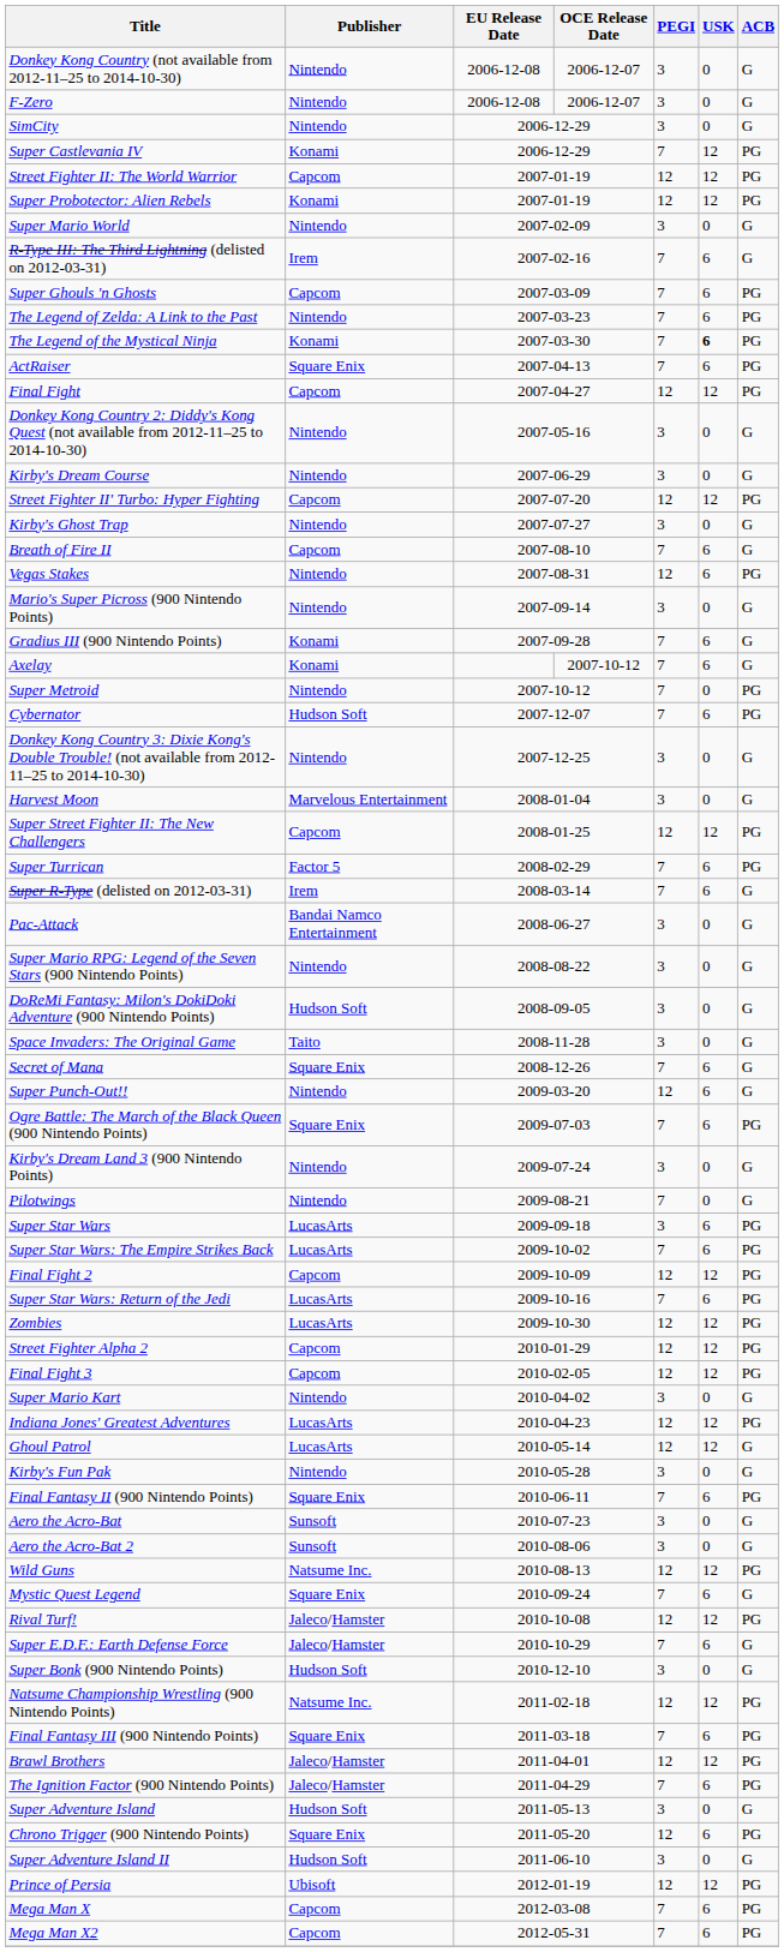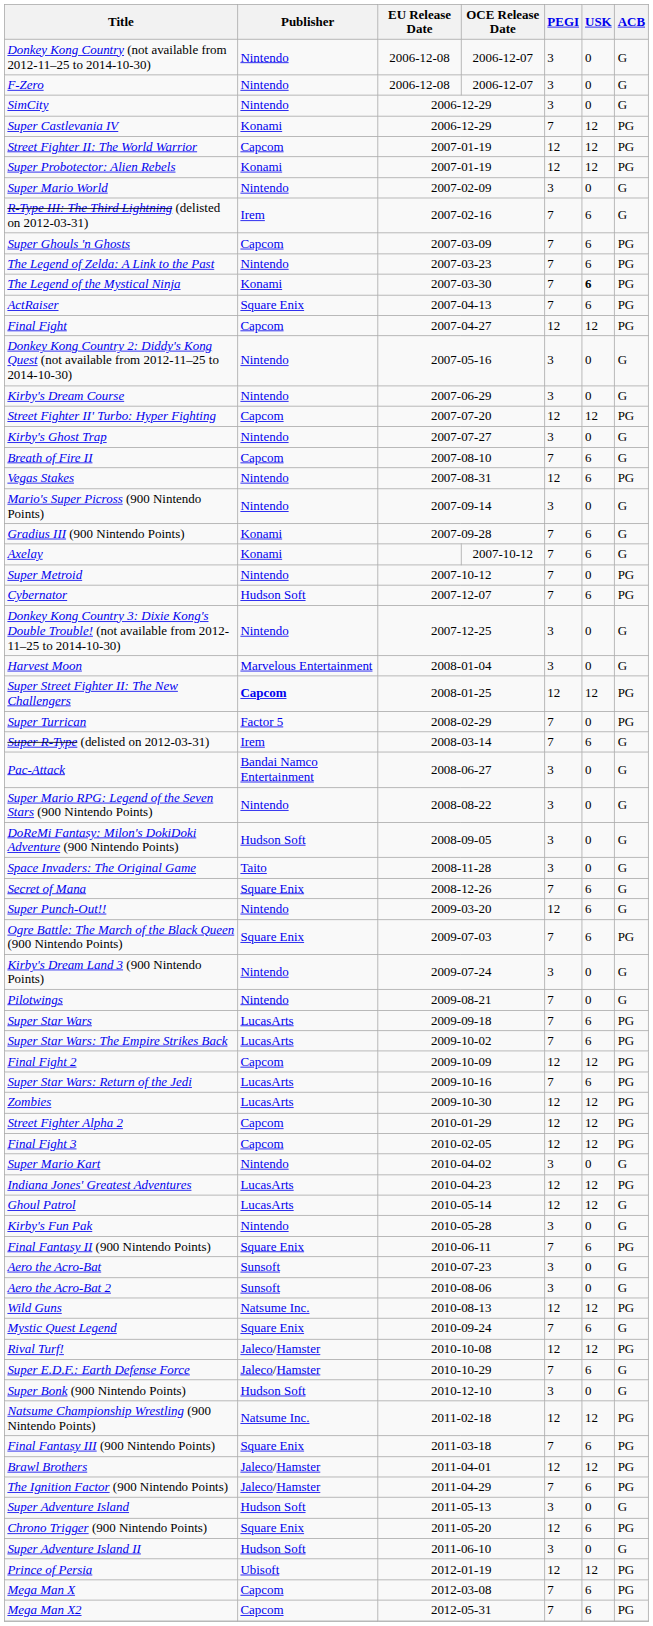 <table class="wikitable sortable" style="width:90%">
 <tr>
 <th width="45%">Title</th>
 <th width="25%">Publisher</th>
 <th width="15%">EU Release Date</th>
 <th width="15%">OCE Release Date</th>
 <th width="5%"><a href='#'>PEGI</a></th>
 <th width="5%"><a href='#'>USK</a></th>
 <th width="5%"><a href='#'>ACB</a></th>
 </tr>
 <tr>
 <td><em><a href='#'>Donkey Kong Country</a></em> (not available from 2012-11–25 to 2014-10-30)</td>
 <td><a href='#'>Nintendo</a></td>
 <td align="center">2006-12-08</td>
 <td align="center">2006-12-07</td>
 <td>3</td>
 <td>0</td>
 <td>G</td>
 </tr>
 <tr>
 <td><em><a href='#'>F-Zero</a></em></td>
 <td><a href='#'>Nintendo</a></td>
 <td align="center">2006-12-08</td>
 <td align="center">2006-12-07</td>
 <td>3</td>
 <td>0</td>
 <td>G</td>
 </tr>
 <tr>
 <td><em><a href='#'>SimCity</a></em></td>
 <td><a href='#'>Nintendo</a></td>
 <td colspan="2" align="center">2006-12-29</td>
 <td>3</td>
 <td>0</td>
 <td>G</td>
 </tr>
 <tr>
 <td><em><a href='#'>Super Castlevania IV</a></em></td>
 <td><a href='#'>Konami</a></td>
 <td colspan="2" align="center">2006-12-29</td>
 <td>7</td>
 <td>12</td>
 <td>PG</td>
 </tr>
 <tr>
 <td><em><a href='#'>Street Fighter II: The World Warrior</a></em></td>
 <td><a href='#'>Capcom</a></td>
 <td colspan="2" align="center">2007-01-19</td>
 <td>12</td>
 <td>12</td>
 <td>PG</td>
 </tr>
 <tr>
 <td><em><a href='#'>Super Probotector: Alien Rebels</a></em></td>
 <td><a href='#'>Konami</a></td>
 <td colspan="2" align="center">2007-01-19</td>
 <td>12</td>
 <td>12</td>
 <td>PG</td>
 </tr>
 <tr>
 <td><em><a href='#'>Super Mario World</a></em></td>
 <td><a href='#'>Nintendo</a></td>
 <td colspan="2" align="center">2007-02-09</td>
 <td>3</td>
 <td>0</td>
 <td>G</td>
 </tr>
 <tr>
 <td><s><em><a href='#'>R-Type III: The Third Lightning</a></em></s> (delisted on 2012-03-31)</td>
 <td><a href='#'>Irem</a></td>
 <td colspan="2" align="center">2007-02-16</td>
 <td>7</td>
 <td>6</td>
 <td>G</td>
 </tr>
 <tr>
 <td><em><a href='#'>Super Ghouls 'n Ghosts</a></em></td>
 <td><a href='#'>Capcom</a></td>
 <td colspan="2" align="center">2007-03-09</td>
 <td>7</td>
 <td>6</td>
 <td>PG</td>
 </tr>
 <tr>
 <td><em><a href='#'>The Legend of Zelda: A Link to the Past</a></em></td>
 <td><a href='#'>Nintendo</a></td>
 <td colspan="2" align="center">2007-03-23</td>
 <td>7</td>
 <td>6</td>
 <td>PG</td>
 </tr>
 <tr>
 <td><em><a href='#'>The Legend of the Mystical Ninja</a></em></td>
 <td><a href='#'>Konami</a></td>
 <td colspan="2" align="center">2007-03-30</td>
 <td>7</td>
 <td><strong>6</strong></td>
 <td>PG</td>
 </tr>
 <tr>
 <td><em><a href='#'>ActRaiser</a></em></td>
 <td><a href='#'>Square Enix</a></td>
 <td colspan="2" align="center">2007-04-13</td>
 <td>7</td>
 <td>6</td>
 <td>PG</td>
 </tr>
 <tr>
 <td><em><a href='#'>Final Fight</a></em></td>
 <td><a href='#'>Capcom</a></td>
 <td colspan="2" align="center">2007-04-27</td>
 <td>12</td>
 <td>12</td>
 <td>PG</td>
 </tr>
 <tr>
 <td><em><a href='#'>Donkey Kong Country 2: Diddy's Kong Quest</a></em> (not available from 2012-11–25 to 2014-10-30)</td>
 <td><a href='#'>Nintendo</a></td>
 <td colspan="2" align="center">2007-05-16</td>
 <td>3</td>
 <td>0</td>
 <td>G</td>
 </tr>
 <tr>
 <td><em><a href='#'>Kirby's Dream Course</a></em></td>
 <td><a href='#'>Nintendo</a></td>
 <td colspan="2" align="center">2007-06-29</td>
 <td>3</td>
 <td>0</td>
 <td>G</td>
 </tr>
 <tr>
 <td><em><a href='#'>Street Fighter II' Turbo: Hyper Fighting</a></em></td>
 <td><a href='#'>Capcom</a></td>
 <td colspan="2" align="center">2007-07-20</td>
 <td>12</td>
 <td>12</td>
 <td>PG</td>
 </tr>
 <tr>
 <td><em><a href='#'>Kirby's Ghost Trap</a></em></td>
 <td><a href='#'>Nintendo</a></td>
 <td colspan="2" align="center">2007-07-27</td>
 <td>3</td>
 <td>0</td>
 <td>G</td>
 </tr>
 <tr>
 <td><em><a href='#'>Breath of Fire II</a></em></td>
 <td><a href='#'>Capcom</a></td>
 <td colspan="2" align="center">2007-08-10</td>
 <td>7</td>
 <td>6</td>
 <td>G</td>
 </tr>
 <tr>
 <td><em><a href='#'>Vegas Stakes</a></em></td>
 <td><a href='#'>Nintendo</a></td>
 <td colspan="2" align="center">2007-08-31</td>
 <td>12</td>
 <td>6</td>
 <td>PG</td>
 </tr>
 <tr>
 <td><em><a href='#'>Mario's Super Picross</a></em> (900 Nintendo Points)</td>
 <td><a href='#'>Nintendo</a></td>
 <td colspan="2" align="center">2007-09-14</td>
 <td>3</td>
 <td>0</td>
 <td>G</td>
 </tr>
 <tr>
 <td><em><a href='#'>Gradius III</a></em> (900 Nintendo Points)</td>
 <td><a href='#'>Konami</a></td>
 <td colspan="2" align="center">2007-09-28</td>
 <td>7</td>
 <td>6</td>
 <td>G</td>
 </tr>
 <tr>
 <td><em><a href='#'>Axelay</a></em></td>
 <td><a href='#'>Konami</a></td>
 <td></td>
 <td align="center">2007-10-12</td>
 <td>7</td>
 <td>6</td>
 <td>G</td>
 </tr>
 <tr>
 <td><em><a href='#'>Super Metroid</a></em></td>
 <td><a href='#'>Nintendo</a></td>
 <td colspan="2" align="center">2007-10-12</td>
 <td>7</td>
 <td>0</td>
 <td>PG</td>
 </tr>
 <tr>
 <td><em><a href='#'>Cybernator</a></em></td>
 <td><a href='#'>Hudson Soft</a></td>
 <td colspan="2" align="center">2007-12-07</td>
 <td>7</td>
 <td>6</td>
 <td>PG</td>
 </tr>
 <tr>
 <td><em><a href='#'>Donkey Kong Country 3: Dixie Kong's Double Trouble!</a></em> (not available from 2012-11–25 to 2014-10-30)</td>
 <td><a href='#'>Nintendo</a></td>
 <td colspan="2" align="center">2007-12-25</td>
 <td>3</td>
 <td>0</td>
 <td>G</td>
 </tr>
 <tr>
 <td><em><a href='#'>Harvest Moon</a></em></td>
 <td><a href='#'>Marvelous Entertainment</a></td>
 <td colspan="2" align="center">2008-01-04</td>
 <td>3</td>
 <td>0</td>
 <td>G</td>
 </tr>
 <tr>
 <td><em><a href='#'>Super Street Fighter II: The New Challengers</a></em></td>
-<td><a href='#'>Capcom</a></td>
+<td><strong><a href='#'>Capcom</a></strong></td>
 <td colspan="2" align="center">2008-01-25</td>
 <td>12</td>
 <td>12</td>
 <td>PG</td>
 </tr>
 <tr>
 <td><em><a href='#'>Super Turrican</a></em></td>
 <td><a href='#'>Factor 5</a></td>
 <td colspan="2" align="center">2008-02-29</td>
 <td>7</td>
-<td>6</td>
+<td>0</td>
 <td>PG</td>
 </tr>
 <tr>
 <td><s><em><a href='#'>Super R-Type</a></em></s> (delisted on 2012-03-31)</td>
 <td><a href='#'>Irem</a></td>
 <td colspan="2" align="center">2008-03-14</td>
 <td>7</td>
 <td>6</td>
 <td>G</td>
 </tr>
 <tr>
 <td><em><a href='#'>Pac-Attack</a></em></td>
 <td><a href='#'>Bandai Namco Entertainment</a></td>
 <td colspan="2" align="center">2008-06-27</td>
 <td>3</td>
 <td>0</td>
 <td>G</td>
 </tr>
 <tr>
 <td><em><a href='#'>Super Mario RPG: Legend of the Seven Stars</a></em> (900 Nintendo Points)</td>
 <td><a href='#'>Nintendo</a></td>
 <td colspan="2" align="center">2008-08-22</td>
 <td>3</td>
 <td>0</td>
 <td>G</td>
 </tr>
 <tr>
 <td><em><a href='#'>DoReMi Fantasy: Milon's DokiDoki Adventure</a></em> (900 Nintendo Points)</td>
 <td><a href='#'>Hudson Soft</a></td>
 <td colspan="2" align="center">2008-09-05</td>
 <td>3</td>
 <td>0</td>
 <td>G</td>
 </tr>
 <tr>
 <td><em><a href='#'>Space Invaders: The Original Game</a></em></td>
 <td><a href='#'>Taito</a></td>
 <td colspan="2" align="center">2008-11-28</td>
 <td>3</td>
 <td>0</td>
 <td>G</td>
 </tr>
 <tr>
 <td><em><a href='#'>Secret of Mana</a></em></td>
 <td><a href='#'>Square Enix</a></td>
 <td colspan="2" align="center">2008-12-26</td>
 <td>7</td>
 <td>6</td>
 <td>G</td>
 </tr>
 <tr>
 <td><em><a href='#'>Super Punch-Out!!</a></em></td>
 <td><a href='#'>Nintendo</a></td>
 <td colspan="2" align="center">2009-03-20</td>
 <td>12</td>
 <td>6</td>
 <td>G</td>
 </tr>
 <tr>
 <td><em><a href='#'>Ogre Battle: The March of the Black Queen</a></em> (900 Nintendo Points)</td>
 <td><a href='#'>Square Enix</a></td>
 <td colspan="2" align="center">2009-07-03</td>
 <td>7</td>
 <td>6</td>
 <td>PG</td>
 </tr>
 <tr>
 <td><em><a href='#'>Kirby's Dream Land 3</a></em> (900 Nintendo Points)</td>
 <td><a href='#'>Nintendo</a></td>
 <td colspan="2" align="center">2009-07-24</td>
 <td>3</td>
 <td>0</td>
 <td>G</td>
 </tr>
 <tr>
 <td><em><a href='#'>Pilotwings</a></em></td>
 <td><a href='#'>Nintendo</a></td>
 <td colspan="2" align="center">2009-08-21</td>
 <td>7</td>
 <td>0</td>
 <td>G</td>
 </tr>
 <tr>
 <td><em><a href='#'>Super Star Wars</a></em></td>
 <td><a href='#'>LucasArts</a></td>
 <td colspan="2" align="center">2009-09-18</td>
-<td>3</td>
+<td>7</td>
 <td>6</td>
 <td>PG</td>
 </tr>
 <tr>
 <td><em><a href='#'>Super Star Wars: The Empire Strikes Back</a></em></td>
 <td><a href='#'>LucasArts</a></td>
 <td colspan="2" align="center">2009-10-02</td>
 <td>7</td>
 <td>6</td>
 <td>PG</td>
 </tr>
 <tr>
 <td><em><a href='#'>Final Fight 2</a></em></td>
 <td><a href='#'>Capcom</a></td>
 <td colspan="2" align="center">2009-10-09</td>
 <td>12</td>
 <td>12</td>
 <td>PG</td>
 </tr>
 <tr>
 <td><em><a href='#'>Super Star Wars: Return of the Jedi</a></em></td>
 <td><a href='#'>LucasArts</a></td>
 <td colspan="2" align="center">2009-10-16</td>
 <td>7</td>
 <td>6</td>
 <td>PG</td>
 </tr>
 <tr>
 <td><em><a href='#'>Zombies</a></em></td>
 <td><a href='#'>LucasArts</a></td>
 <td colspan="2" align="center">2009-10-30</td>
 <td>12</td>
 <td>12</td>
 <td>PG</td>
 </tr>
 <tr>
 <td><em><a href='#'>Street Fighter Alpha 2</a></em></td>
 <td><a href='#'>Capcom</a></td>
 <td colspan="2" align="center">2010-01-29</td>
 <td>12</td>
 <td>12</td>
 <td>PG</td>
 </tr>
 <tr>
 <td><em><a href='#'>Final Fight 3</a></em></td>
 <td><a href='#'>Capcom</a></td>
 <td colspan="2" align="center">2010-02-05</td>
 <td>12</td>
 <td>12</td>
 <td>PG</td>
 </tr>
 <tr>
 <td><em><a href='#'>Super Mario Kart</a></em></td>
 <td><a href='#'>Nintendo</a></td>
 <td colspan="2" align="center">2010-04-02</td>
 <td>3</td>
 <td>0</td>
 <td>G</td>
 </tr>
 <tr>
 <td><em><a href='#'>Indiana Jones' Greatest Adventures</a></em></td>
 <td><a href='#'>LucasArts</a></td>
 <td colspan="2" align="center">2010-04-23</td>
 <td>12</td>
 <td>12</td>
 <td>PG</td>
 </tr>
 <tr>
 <td><em><a href='#'>Ghoul Patrol</a></em></td>
 <td><a href='#'>LucasArts</a></td>
 <td colspan="2" align="center">2010-05-14</td>
 <td>12</td>
 <td>12</td>
 <td>G</td>
 </tr>
 <tr>
 <td><em><a href='#'>Kirby's Fun Pak</a></em></td>
 <td><a href='#'>Nintendo</a></td>
 <td colspan="2" align="center">2010-05-28</td>
 <td>3</td>
 <td>0</td>
 <td>G</td>
 </tr>
 <tr>
 <td><em><a href='#'>Final Fantasy II</a></em> (900 Nintendo Points)</td>
 <td><a href='#'>Square Enix</a></td>
 <td colspan="2" align="center">2010-06-11</td>
 <td>7</td>
 <td>6</td>
 <td>PG</td>
 </tr>
 <tr>
 <td><em><a href='#'>Aero the Acro-Bat</a></em></td>
 <td><a href='#'>Sunsoft</a></td>
 <td colspan="2" align="center">2010-07-23</td>
 <td>3</td>
 <td>0</td>
 <td>G</td>
 </tr>
 <tr>
 <td><em><a href='#'>Aero the Acro-Bat 2</a></em></td>
 <td><a href='#'>Sunsoft</a></td>
 <td colspan="2" align="center">2010-08-06</td>
 <td>3</td>
 <td>0</td>
 <td>G</td>
 </tr>
 <tr>
 <td><em><a href='#'>Wild Guns</a></em></td>
 <td><a href='#'>Natsume Inc.</a></td>
 <td colspan="2" align="center">2010-08-13</td>
 <td>12</td>
 <td>12</td>
 <td>PG</td>
 </tr>
 <tr>
 <td><em><a href='#'>Mystic Quest Legend</a></em></td>
 <td><a href='#'>Square Enix</a></td>
 <td colspan="2" align="center">2010-09-24</td>
 <td>7</td>
 <td>6</td>
 <td>G</td>
 </tr>
 <tr>
 <td><em><a href='#'>Rival Turf!</a></em></td>
 <td><a href='#'>Jaleco</a>/<a href='#'>Hamster</a></td>
 <td colspan="2" align="center">2010-10-08</td>
 <td>12</td>
 <td>12</td>
 <td>PG</td>
 </tr>
 <tr>
 <td><em><a href='#'>Super E.D.F.: Earth Defense Force</a></em></td>
 <td><a href='#'>Jaleco</a>/<a href='#'>Hamster</a></td>
 <td colspan="2" align="center">2010-10-29</td>
 <td>7</td>
 <td>6</td>
 <td>G</td>
 </tr>
 <tr>
 <td><em><a href='#'>Super Bonk</a></em> (900 Nintendo Points)</td>
 <td><a href='#'>Hudson Soft</a></td>
 <td colspan="2" align="center">2010-12-10</td>
 <td>3</td>
 <td>0</td>
 <td>G</td>
 </tr>
 <tr>
 <td><em><a href='#'>Natsume Championship Wrestling</a></em> (900 Nintendo Points)</td>
 <td><a href='#'>Natsume Inc.</a></td>
 <td colspan="2" align="center">2011-02-18</td>
 <td>12</td>
 <td>12</td>
 <td>PG</td>
 </tr>
 <tr>
 <td><em><a href='#'>Final Fantasy III</a></em> (900 Nintendo Points)</td>
 <td><a href='#'>Square Enix</a></td>
 <td colspan="2" align="center">2011-03-18</td>
 <td>7</td>
 <td>6</td>
 <td>PG</td>
 </tr>
 <tr>
 <td><em><a href='#'>Brawl Brothers</a></em></td>
 <td><a href='#'>Jaleco</a>/<a href='#'>Hamster</a></td>
 <td colspan="2" align="center">2011-04-01</td>
 <td>12</td>
 <td>12</td>
 <td>PG</td>
 </tr>
 <tr>
 <td><em><a href='#'>The Ignition Factor</a></em> (900 Nintendo Points)</td>
 <td><a href='#'>Jaleco</a>/<a href='#'>Hamster</a></td>
 <td colspan="2" align="center">2011-04-29</td>
 <td>7</td>
 <td>6</td>
 <td>PG</td>
 </tr>
 <tr>
 <td><em><a href='#'>Super Adventure Island</a></em></td>
 <td><a href='#'>Hudson Soft</a></td>
 <td colspan="2" align="center">2011-05-13</td>
 <td>3</td>
 <td>0</td>
 <td>G</td>
 </tr>
 <tr>
 <td><em><a href='#'>Chrono Trigger</a></em> (900 Nintendo Points)</td>
 <td><a href='#'>Square Enix</a></td>
 <td colspan="2" align="center">2011-05-20</td>
 <td>12</td>
 <td>6</td>
 <td>PG</td>
 </tr>
 <tr>
 <td><em><a href='#'>Super Adventure Island II</a></em></td>
 <td><a href='#'>Hudson Soft</a></td>
 <td colspan="2" align="center">2011-06-10</td>
 <td>3</td>
 <td>0</td>
 <td>G</td>
 </tr>
 <tr>
 <td><em><a href='#'>Prince of Persia</a></em></td>
 <td><a href='#'>Ubisoft</a></td>
 <td colspan="2" align="center">2012-01-19</td>
 <td>12</td>
 <td>12</td>
 <td>PG</td>
 </tr>
 <tr>
 <td><em><a href='#'>Mega Man X</a></em></td>
 <td><a href='#'>Capcom</a></td>
 <td colspan="2" align="center">2012-03-08</td>
 <td>7</td>
 <td>6</td>
 <td>PG</td>
 </tr>
 <tr>
 <td><em><a href='#'>Mega Man X2</a></em></td>
 <td><a href='#'>Capcom</a></td>
 <td colspan="2" align="center">2012-05-31</td>
 <td>7</td>
 <td>6</td>
 <td>PG</td>
 </tr>
 <tr>
 </tr>
 </table>
